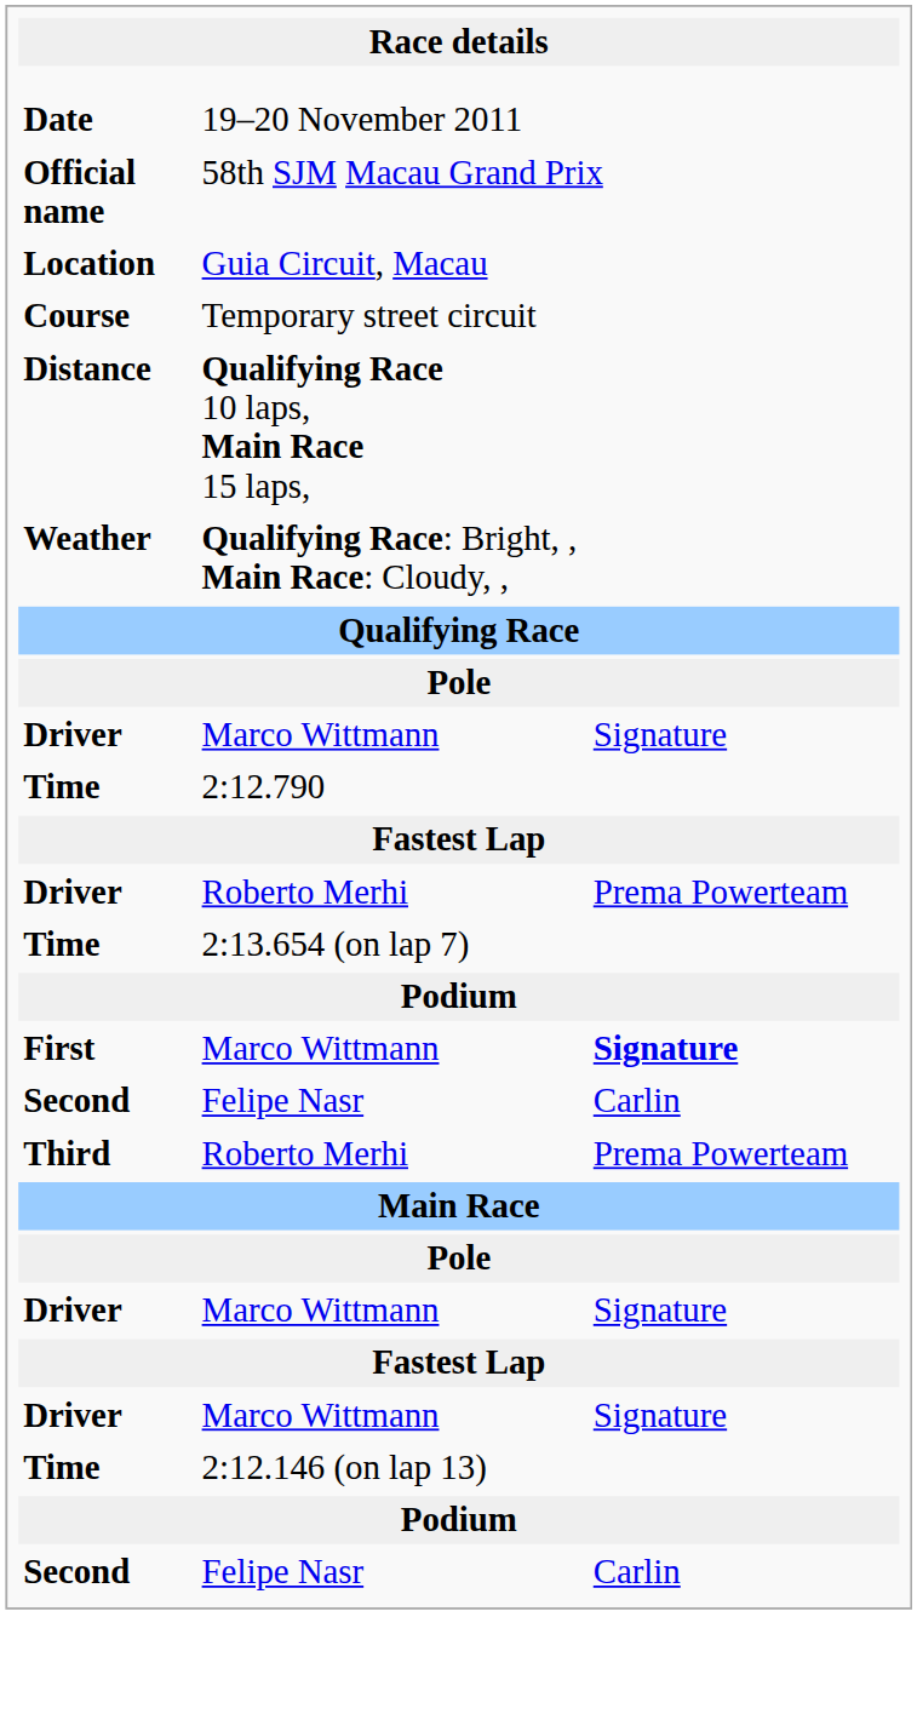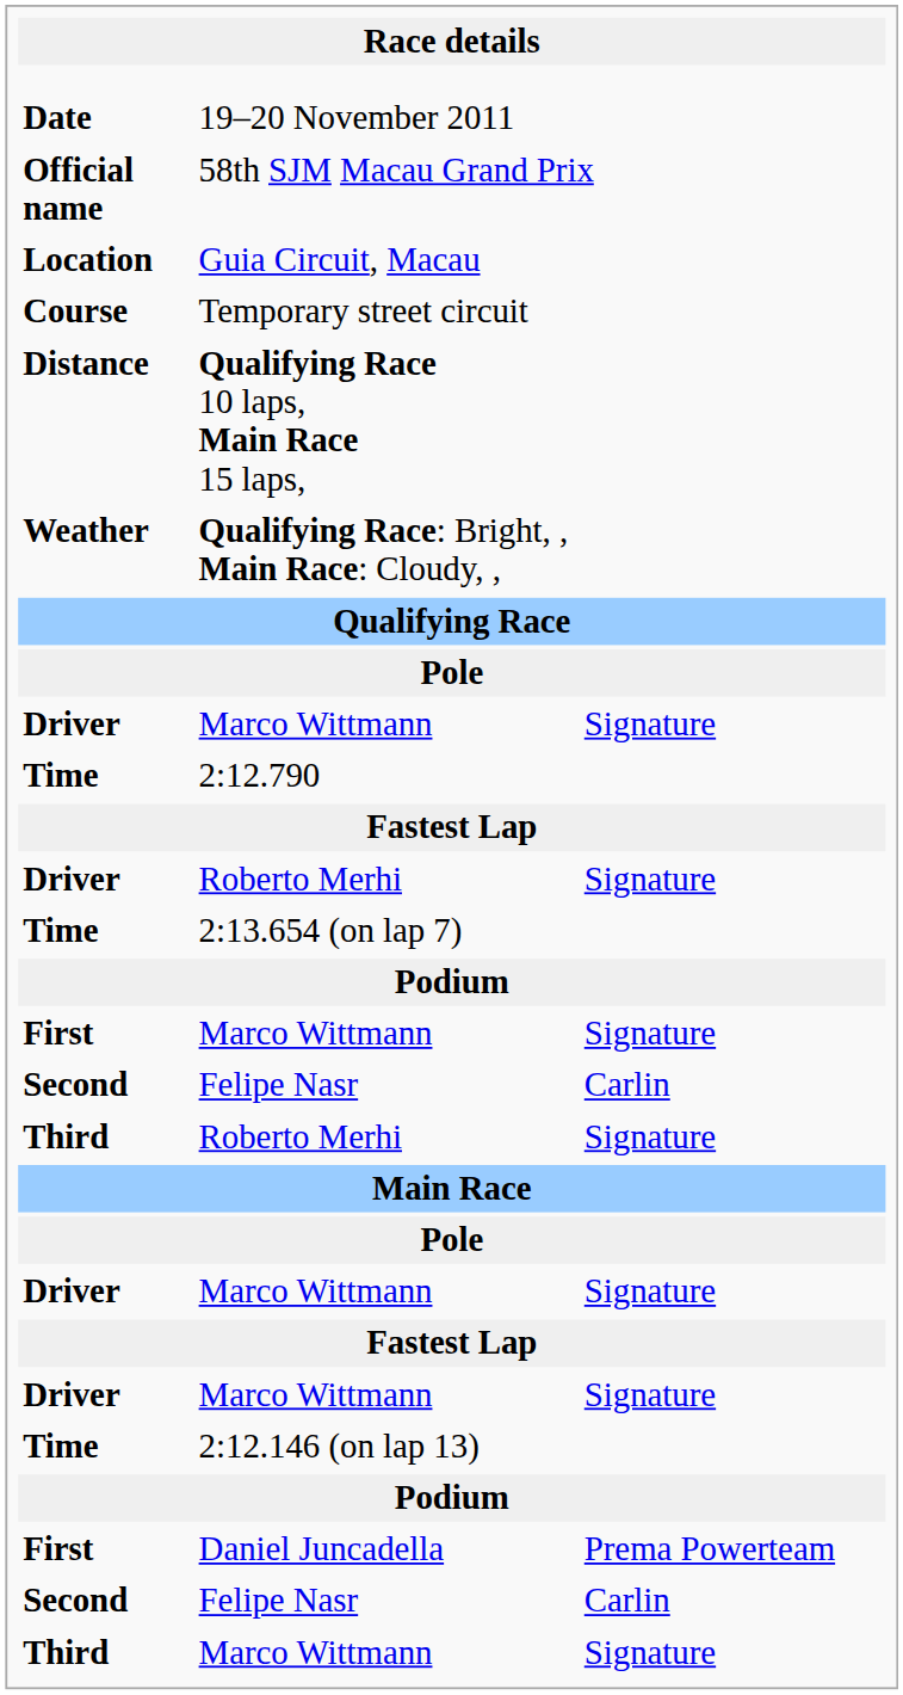 <table class="infobox" align="right" cellpadding="2" style="float:right; width: 26em; ">
 <tr>
 <th colspan="3" style="background:#efefef;" align=center>Race details</th>
 </tr>
 <tr>
 <td colspan="3" align=center></td>
 </tr>
 <tr>
 <td colspan="3" align=center></td>
 </tr>
 <tr>
 <td style="width: 20%;"><strong>Date</strong></td>
 <td>19–20 November 2011</td>
 </tr>
 <tr>
 <td><strong>Official name</strong></td>
 <td colspan=2>58th <a href='#'>SJM</a> <a href='#'>Macau Grand Prix</a></td>
 </tr>
 <tr>
 <td><strong>Location</strong></td>
 <td colspan=2><a href='#'>Guia Circuit</a>, <a href='#'>Macau</a></td>
 </tr>
 <tr>
 <td><strong>Course</strong></td>
 <td colspan=2>Temporary street circuit<br></td>
 </tr>
 <tr>
 <td><strong>Distance</strong></td>
 <td colspan=2><strong>Qualifying Race</strong><br>10 laps, <br><strong>Main Race</strong><br>15 laps, </td>
 </tr>
 <tr>
 <td><strong>Weather</strong></td>
 <td colspan=2><strong>Qualifying Race</strong>: Bright,  ,  <br><strong>Main Race</strong>: Cloudy,  ,  </td>
 </tr>
 <tr>
 <td colspan="3" align=center style="background:#99ccff;"><strong>Qualifying Race</strong></td>
 </tr>
 <tr>
 <th colspan="3" style="background:#efefef;" align=center>Pole</th>
 </tr>
 <tr>
 <td><strong>Driver</strong></td>
 <td> <a href='#'>Marco Wittmann</a></td>
 <td><a href='#'>Signature</a></td>
 </tr>
 <tr>
 <td><strong>Time</strong></td>
 <td colspan=2>2:12.790</td>
 </tr>
 <tr>
 <th colspan="3" style="background:#efefef;" align=center>Fastest Lap</th>
 </tr>
 <tr>
 <td><strong>Driver</strong></td>
 <td> <a href='#'>Roberto Merhi</a></td>
-<td><a href='#'>Prema Powerteam</a></td>
+<td><a href='#'>Signature</a></td>
 </tr>
 <tr>
 <td><strong>Time</strong></td>
 <td colspan=2>2:13.654 (on lap 7)</td>
 </tr>
 <tr>
 <th colspan="3" style="background:#efefef;" align=center>Podium</th>
 </tr>
 <tr>
 <td><strong>First</strong></td>
 <td> <a href='#'>Marco Wittmann</a></td>
-<td><strong><a href='#'>Signature</a></strong></td>
+<td><a href='#'>Signature</a></td>
 </tr>
 <tr>
 <td><strong>Second</strong></td>
 <td> <a href='#'>Felipe Nasr</a></td>
 <td><a href='#'>Carlin</a></td>
 </tr>
 <tr>
 <td><strong>Third</strong></td>
 <td> <a href='#'>Roberto Merhi</a></td>
-<td><a href='#'>Prema Powerteam</a></td>
+<td><a href='#'>Signature</a></td>
 </tr>
 <tr>
 <td colspan="3" align=center style="background:#99ccff;"><strong>Main Race</strong></td>
 </tr>
 <tr>
 <th colspan="3" style="background:#efefef;" align=center>Pole</th>
 </tr>
 <tr>
 <td><strong>Driver</strong></td>
 <td> <a href='#'>Marco Wittmann</a></td>
 <td><a href='#'>Signature</a></td>
 </tr>
 <tr>
 <th colspan="3" style="background:#efefef;" align=center>Fastest Lap</th>
 </tr>
 <tr>
 <td><strong>Driver</strong></td>
 <td> <a href='#'>Marco Wittmann</a></td>
 <td><a href='#'>Signature</a></td>
 </tr>
 <tr>
 <td><strong>Time</strong></td>
 <td colspan=2>2:12.146 (on lap 13)</td>
 </tr>
 <tr>
 <th colspan="3" style="background:#efefef;" align=center>Podium</th>
 </tr>
 <tr>
+<td><strong>First</strong></td>
+<td> <a href='#'>Daniel Juncadella</a></td>
+<td><a href='#'>Prema Powerteam</a></td>
+</tr>
+<tr>
 <td><strong>Second</strong></td>
 <td> <a href='#'>Felipe Nasr</a></td>
 <td><a href='#'>Carlin</a></td>
 </tr>
+<tr>
+<td><strong>Third</strong></td>
+<td> <a href='#'>Marco Wittmann</a></td>
+<td><a href='#'>Signature</a></td>
+</tr>
 </table>
